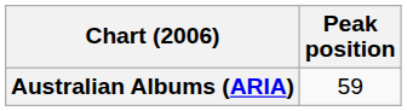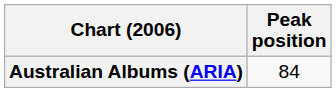 <table class="wikitable plainrowheaders" style="text-align:center">
 <tr>
 <th scope="col">Chart (2006)</th>
 <th scope="col">Peak<br>position</th>
 </tr>
 <tr>
 <th scope="row">Australian Albums (<a href='#'>ARIA</a>)</th>
-<td>59</td>
+<td>84</td>
 </tr>
 </table>
